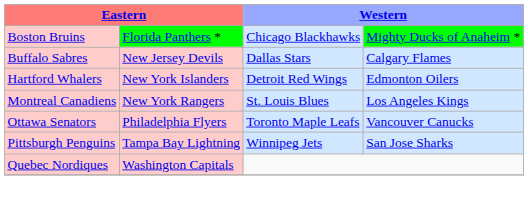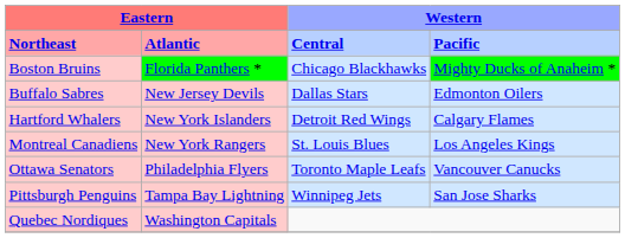 <table class="wikitable">
 <tr>
 <th colspan="2" style="background-color: #FF7B77;"><strong><a href='#'>Eastern</a></strong></th>
 <th colspan="2" style="background-color: #99A8FF;"><strong><a href='#'>Western</a></strong></th>
+</tr>
+<tr>
+<td style="background-color: #FFA7A7;"><strong><a href='#'>Northeast</a></strong></td>
+<td style="background-color: #FFA7A7;"><strong><a href='#'>Atlantic</a></strong></td>
+<td style="background-color: #B7D0FF;"><strong><a href='#'>Central</a></strong></td>
+<td style="background-color: #B7D0FF;"><strong><a href='#'>Pacific</a></strong></td>
 </tr>
 <tr>
 <td style="background-color: #FFCCCC;"><a href='#'>Boston Bruins</a></td>
 <td style="background-color: #00FF00;"><a href='#'>Florida Panthers</a> *</td>
 <td style="background-color: #D0E7FF;"><a href='#'>Chicago Blackhawks</a></td>
 <td style="background-color: #00FF00;"><a href='#'>Mighty Ducks of Anaheim</a> *</td>
 </tr>
 <tr>
 <td style="background-color: #FFCCCC;"><a href='#'>Buffalo Sabres</a></td>
 <td style="background-color: #FFCCCC;"><a href='#'>New Jersey Devils</a></td>
 <td style="background-color: #D0E7FF;"><a href='#'>Dallas Stars</a></td>
-<td style="background-color: #D0E7FF;"><a href='#'>Calgary Flames</a></td>
+<td style="background-color: #D0E7FF;"><a href='#'>Edmonton Oilers</a></td>
 </tr>
 <tr>
 <td style="background-color: #FFCCCC;"><a href='#'>Hartford Whalers</a></td>
 <td style="background-color: #FFCCCC;"><a href='#'>New York Islanders</a></td>
 <td style="background-color: #D0E7FF;"><a href='#'>Detroit Red Wings</a></td>
-<td style="background-color: #D0E7FF;"><a href='#'>Edmonton Oilers</a></td>
+<td style="background-color: #D0E7FF;"><a href='#'>Calgary Flames</a></td>
 </tr>
 <tr>
 <td style="background-color: #FFCCCC;"><a href='#'>Montreal Canadiens</a></td>
 <td style="background-color: #FFCCCC;"><a href='#'>New York Rangers</a></td>
 <td style="background-color: #D0E7FF;"><a href='#'>St. Louis Blues</a></td>
 <td style="background-color: #D0E7FF;"><a href='#'>Los Angeles Kings</a></td>
 </tr>
 <tr>
 <td style="background-color: #FFCCCC;"><a href='#'>Ottawa Senators</a></td>
 <td style="background-color: #FFCCCC;"><a href='#'>Philadelphia Flyers</a></td>
 <td style="background-color: #D0E7FF;"><a href='#'>Toronto Maple Leafs</a></td>
 <td style="background-color: #D0E7FF;"><a href='#'>Vancouver Canucks</a></td>
 </tr>
 <tr>
 <td style="background-color: #FFCCCC;"><a href='#'>Pittsburgh Penguins</a></td>
 <td style="background-color: #FFCCCC;"><a href='#'>Tampa Bay Lightning</a></td>
 <td style="background-color: #D0E7FF;"><a href='#'>Winnipeg Jets</a></td>
 <td style="background-color: #D0E7FF;"><a href='#'>San Jose Sharks</a></td>
 </tr>
 <tr>
 <td style="background-color: #FFCCCC;"><a href='#'>Quebec Nordiques</a></td>
 <td style="background-color: #FFCCCC;"><a href='#'>Washington Capitals</a></td>
 <td colspan="2"> </td>
 </tr>
 <tr>
 </tr>
 </table>
